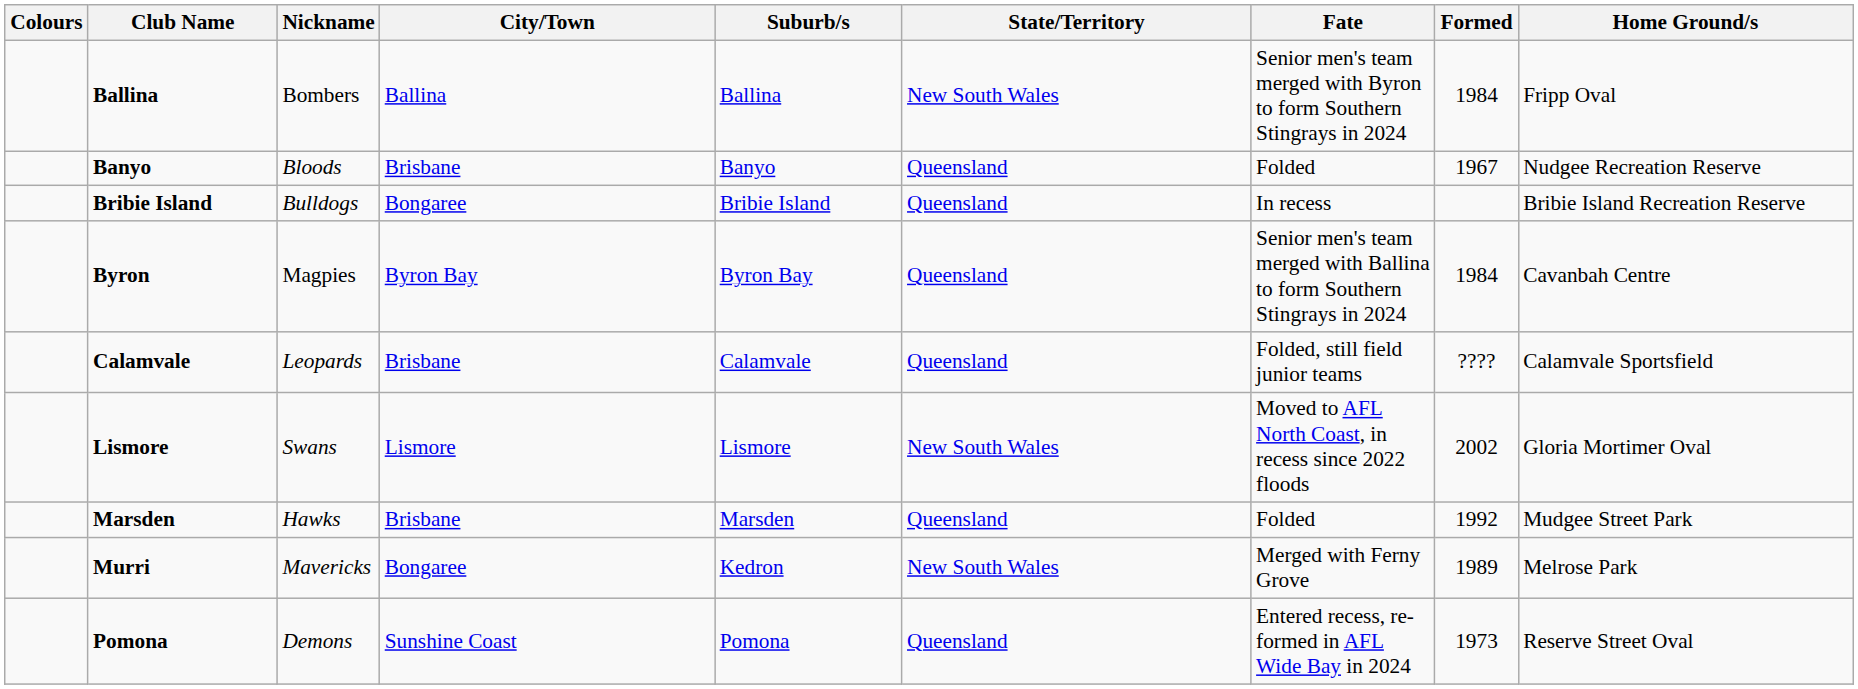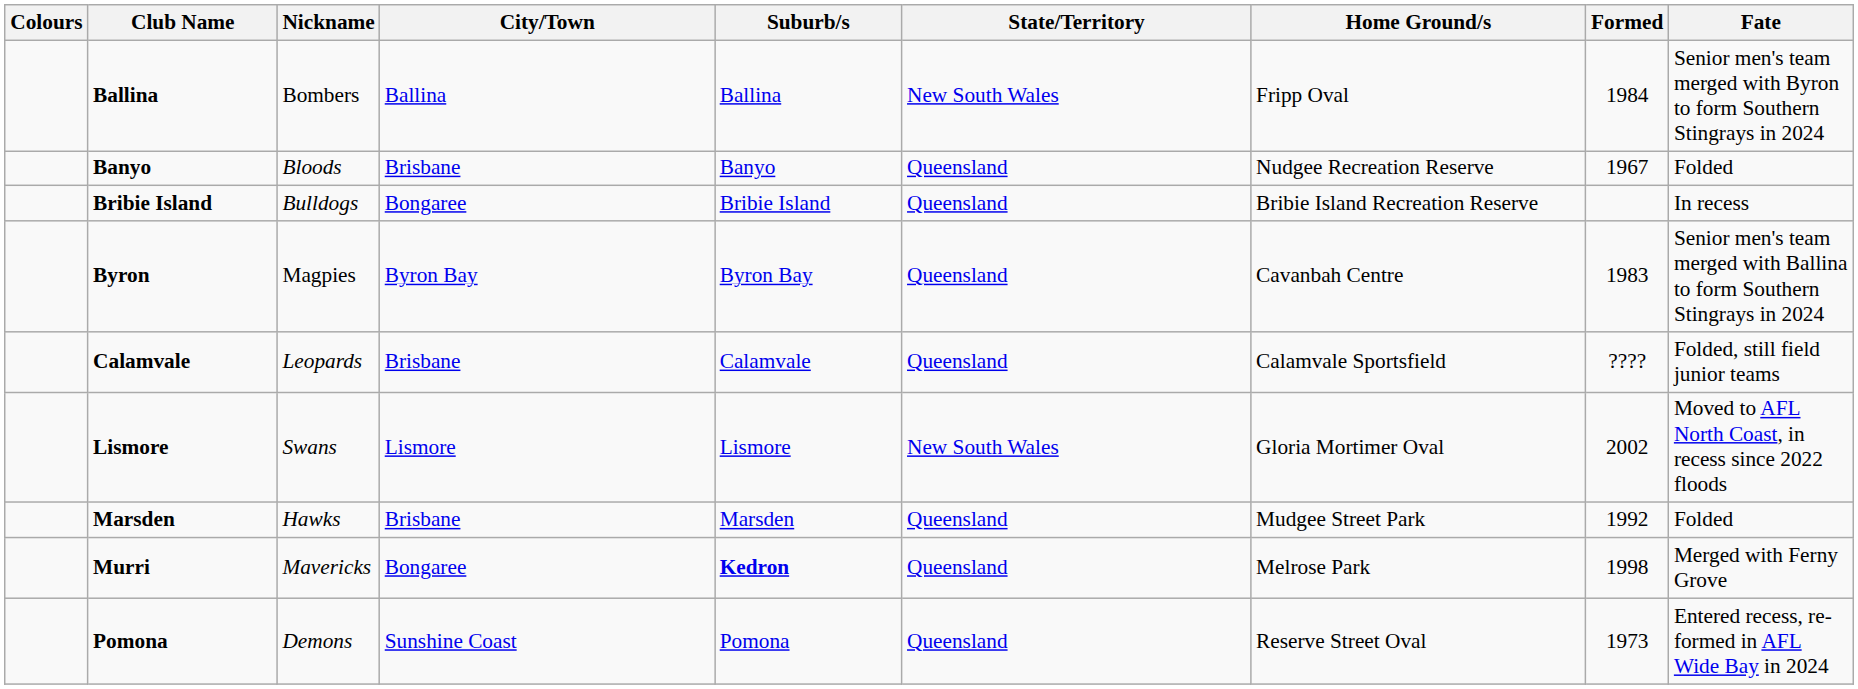 <table class="wikitable sortable" style="font-size:90%">
 <tr>
 <th width="050px">Colours</th>
 <th width="150px">Club Name</th>
 <th width="020px">Nickname</th>
 <th width="300px">City/Town</th>
 <th width="150px">Suburb/s</th>
 <th width="300px">State/Territory</th>
+<th width="300px">Home Ground/s</th>
+<th width="050px">Formed</th>
 <th width="150px">Fate</th>
-<th width="050px">Formed</th>
-<th width="300px">Home Ground/s</th>
 </tr>
 <tr>
 <td></td>
 <td><strong>Ballina</strong></td>
 <td>Bombers</td>
 <td><a href='#'>Ballina</a></td>
 <td><a href='#'>Ballina</a></td>
 <td><a href='#'>New South Wales</a></td>
+<td>Fripp Oval</td>
+<td style="text-align:center;">1984</td>
 <td>Senior men's team merged with Byron to form Southern Stingrays in 2024</td>
-<td style="text-align:center;">1984</td>
-<td>Fripp Oval</td>
 </tr>
 <tr>
 <td style="text-align:center;"></td>
 <td><strong>Banyo</strong></td>
 <td><em>Bloods</em></td>
 <td><a href='#'>Brisbane</a></td>
 <td><a href='#'>Banyo</a></td>
 <td><a href='#'>Queensland</a></td>
+<td>Nudgee Recreation Reserve</td>
+<td style="text-align:center;">1967</td>
 <td>Folded</td>
-<td style="text-align:center;">1967</td>
-<td>Nudgee Recreation Reserve</td>
 </tr>
 <tr>
 <td></td>
 <td><strong>Bribie Island</strong></td>
 <td><em>Bulldogs</em></td>
 <td><a href='#'>Bongaree</a></td>
 <td><a href='#'>Bribie Island</a></td>
 <td><a href='#'>Queensland</a></td>
+<td>Bribie Island Recreation Reserve</td>
+<td></td>
 <td>In recess</td>
-<td></td>
-<td>Bribie Island Recreation Reserve</td>
 </tr>
 <tr>
 <td></td>
 <td><strong>Byron</strong></td>
 <td>Magpies</td>
 <td><a href='#'>Byron Bay</a></td>
 <td><a href='#'>Byron Bay</a></td>
 <td><a href='#'>Queensland</a></td>
+<td>Cavanbah Centre</td>
+<td style="text-align:center;">1983</td>
 <td>Senior men's team merged with Ballina to form Southern Stingrays in 2024</td>
-<td style="text-align:center;">1984</td>
-<td>Cavanbah Centre</td>
 </tr>
 <tr>
 <td style="text-align:center;"></td>
 <td><strong>Calamvale</strong></td>
 <td><em>Leopards</em></td>
 <td><a href='#'>Brisbane</a></td>
 <td><a href='#'>Calamvale</a></td>
 <td><a href='#'>Queensland</a></td>
+<td>Calamvale Sportsfield</td>
+<td style="text-align:center;">????</td>
 <td>Folded, still field junior teams</td>
-<td style="text-align:center;">????</td>
-<td>Calamvale Sportsfield</td>
 </tr>
 <tr>
 <td style="text-align:center;"></td>
 <td><strong>Lismore</strong></td>
 <td><em>Swans</em></td>
 <td><a href='#'>Lismore</a></td>
 <td><a href='#'>Lismore</a></td>
 <td><a href='#'>New South Wales</a></td>
+<td>Gloria Mortimer Oval</td>
+<td style="text-align:center;">2002</td>
 <td>Moved to <a href='#'>AFL North Coast</a>, in recess since 2022 floods</td>
-<td style="text-align:center;">2002</td>
-<td>Gloria Mortimer Oval</td>
 </tr>
 <tr>
 <td style="text-align:center;"></td>
 <td><strong>Marsden</strong></td>
 <td><em>Hawks</em></td>
 <td><a href='#'>Brisbane</a></td>
 <td><a href='#'>Marsden</a></td>
 <td><a href='#'>Queensland</a></td>
+<td>Mudgee Street Park</td>
+<td style="text-align:center;">1992</td>
 <td>Folded</td>
-<td style="text-align:center;">1992</td>
-<td>Mudgee Street Park</td>
 </tr>
 <tr>
 <td style="text-align:center;"></td>
 <td><strong>Murri</strong></td>
 <td><em>Mavericks</em></td>
 <td><a href='#'>Bongaree</a></td>
-<td><a href='#'>Kedron</a></td>
-<td><a href='#'>New South Wales</a></td>
+<td><strong><a href='#'>Kedron</a></strong></td>
+<td><a href='#'>Queensland</a></td>
+<td>Melrose Park</td>
+<td style="text-align:center;">1998</td>
 <td>Merged with Ferny Grove</td>
-<td style="text-align:center;">1989</td>
-<td>Melrose Park</td>
 </tr>
 <tr>
 <td style="text-align:center;"></td>
 <td><strong>Pomona</strong></td>
 <td><em>Demons</em></td>
 <td><a href='#'>Sunshine Coast</a></td>
 <td><a href='#'>Pomona</a></td>
 <td><a href='#'>Queensland</a></td>
+<td>Reserve Street Oval</td>
+<td style="text-align:center;">1973</td>
 <td>Entered recess, re-formed in <a href='#'>AFL Wide Bay</a> in 2024</td>
-<td style="text-align:center;">1973</td>
-<td>Reserve Street Oval</td>
 </tr>
 </table>
